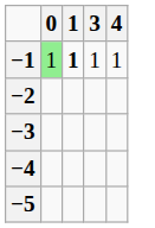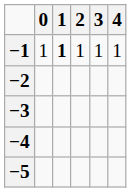 <table cellspacing="0" cellpadding="5" style="text-align:center;" class="wikitable">
 <tr>
 <td></td>
 <th>0</th>
 <th>1</th>
+<th>2</th>
 <th>3</th>
 <th>4</th>
 </tr>
 <tr>
 <th>−1</th>
-<td style="background: lightgreen;">1</td>
+<td>1</td>
 <td><strong>1</strong></td>
+<td>1</td>
 <td>1</td>
 <td>1</td>
 </tr>
 <tr>
 <th>−2</th>
+<td></td>
 <td></td>
 <td></td>
 <td></td>
 <td></td>
 </tr>
 <tr>
 <th>−3</th>
 <td></td>
 <td></td>
 <td></td>
 <td></td>
+<td></td>
 </tr>
 <tr>
 <th>−4</th>
+<td></td>
 <td></td>
 <td></td>
 <td></td>
 <td></td>
 </tr>
 <tr>
 <th>−5</th>
 <td></td>
 <td></td>
 <td></td>
 <td></td>
+<td></td>
 </tr>
 </table>
